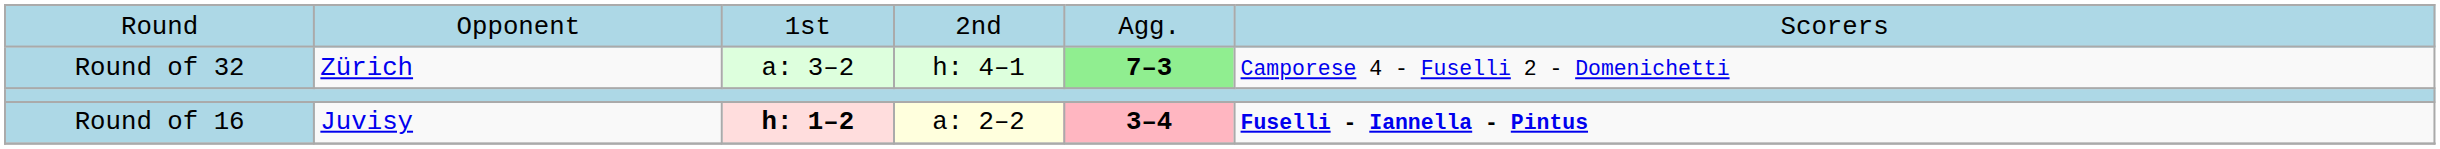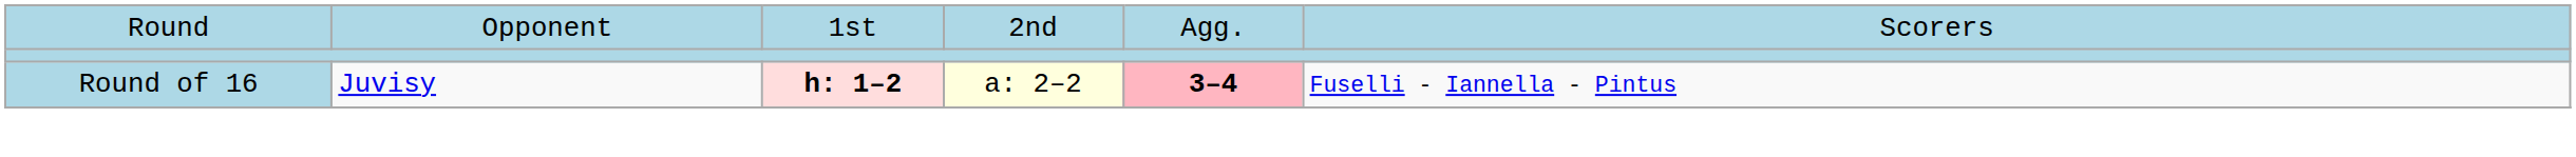 <table class="wikitable" style="text-align:center">
 <tr bgcolor=lightblue>
 <td width=150px>Round</td>
 <td width=200px>Opponent</td>
 <td width=80px>1st</td>
 <td width=80px>2nd</td>
 <td width=80px>Agg.</td>
 <td width=600px>Scorers</td>
-</tr>
-<tr>
-<td bgcolor=lightblue>Round of 32</td>
-<td align=left> <a href='#'>Zürich</a></td>
-<td bgcolor="#ddffdd">a: 3–2</td>
-<td bgcolor="#ddffdd">h: 4–1</td>
-<td bgcolor=lightgreen><strong>7–3</strong></td>
-<td align=left><small><a href='#'>Camporese</a> 4 - <a href='#'>Fuselli</a> 2 - <a href='#'>Domenichetti</a></small></td>
 </tr>
 <tr bgcolor=lightblue>
 <td colspan=6></td>
 </tr>
 <tr>
 <td bgcolor=lightblue>Round of 16</td>
 <td align=left> <a href='#'>Juvisy</a></td>
 <td bgcolor="#ffdddd"><strong>h: 1–2</strong></td>
 <td bgcolor="#ffffdd">a: 2–2</td>
 <td bgcolor=lightpink><strong>3–4</strong></td>
-<td align=left><strong><small><a href='#'>Fuselli</a> - <a href='#'>Iannella</a> - <a href='#'>Pintus</a></small></strong></td>
+<td align=left><small><a href='#'>Fuselli</a> - <a href='#'>Iannella</a> - <a href='#'>Pintus</a></small></td>
 </tr>
 <tr>
 </tr>
 </table>
